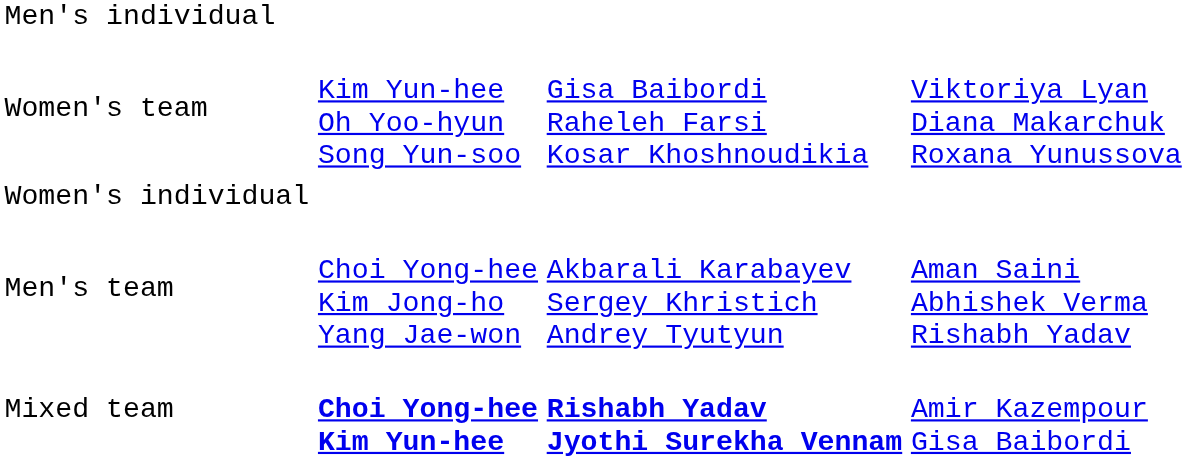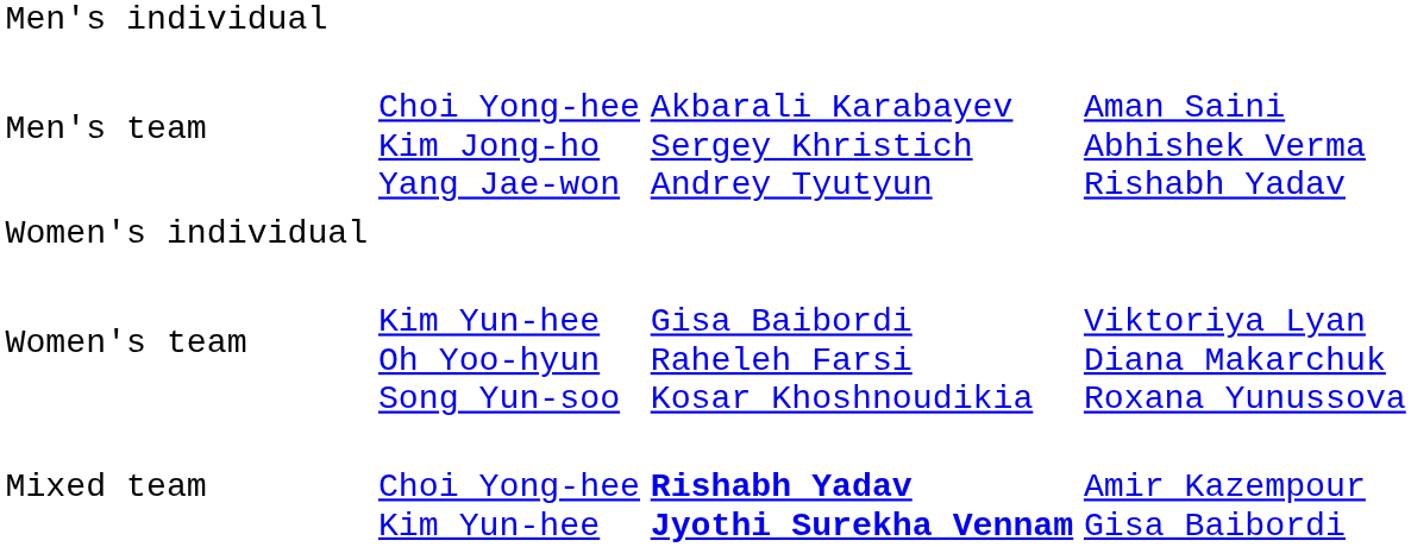 <table>
 <tr>
 <td>Men's individual</td>
+<td></td>
+<td></td>
+<td></td>
+</tr>
+<tr>
+<td>Men's team</td>
+<td><br><a href='#'>Choi Yong-hee</a><br><a href='#'>Kim Jong-ho</a><br><a href='#'>Yang Jae-won</a></td>
+<td><br><a href='#'>Akbarali Karabayev</a><br><a href='#'>Sergey Khristich</a><br><a href='#'>Andrey Tyutyun</a></td>
+<td><br><a href='#'>Aman Saini</a><br><a href='#'>Abhishek Verma</a><br><a href='#'>Rishabh Yadav</a></td>
+</tr>
+<tr>
+<td>Women's individual</td>
 <td></td>
 <td></td>
 <td></td>
 </tr>
 <tr>
 <td>Women's team</td>
 <td><br><a href='#'>Kim Yun-hee</a><br><a href='#'>Oh Yoo-hyun</a><br><a href='#'>Song Yun-soo</a></td>
 <td><br><a href='#'>Gisa Baibordi</a><br><a href='#'>Raheleh Farsi</a><br><a href='#'>Kosar Khoshnoudikia</a></td>
 <td><br><a href='#'>Viktoriya Lyan</a><br><a href='#'>Diana Makarchuk</a><br><a href='#'>Roxana Yunussova</a></td>
 </tr>
 <tr>
-<td>Women's individual</td>
-<td></td>
-<td></td>
-<td></td>
-</tr>
-<tr>
-<td>Men's team</td>
-<td><br><a href='#'>Choi Yong-hee</a><br><a href='#'>Kim Jong-ho</a><br><a href='#'>Yang Jae-won</a></td>
-<td><br><a href='#'>Akbarali Karabayev</a><br><a href='#'>Sergey Khristich</a><br><a href='#'>Andrey Tyutyun</a></td>
-<td><br><a href='#'>Aman Saini</a><br><a href='#'>Abhishek Verma</a><br><a href='#'>Rishabh Yadav</a></td>
-</tr>
-<tr>
 <td>Mixed team</td>
-<td><strong><br><a href='#'>Choi Yong-hee</a><br><a href='#'>Kim Yun-hee</a></strong></td>
+<td><br><a href='#'>Choi Yong-hee</a><br><a href='#'>Kim Yun-hee</a></td>
 <td><strong><br><a href='#'>Rishabh Yadav</a><br><a href='#'>Jyothi Surekha Vennam</a></strong></td>
 <td><br><a href='#'>Amir Kazempour</a><br><a href='#'>Gisa Baibordi</a></td>
 </tr>
 </table>
